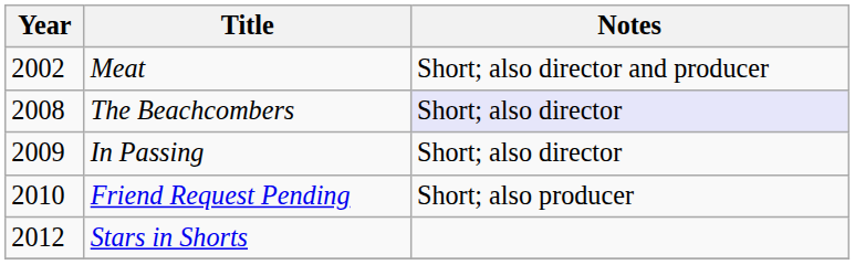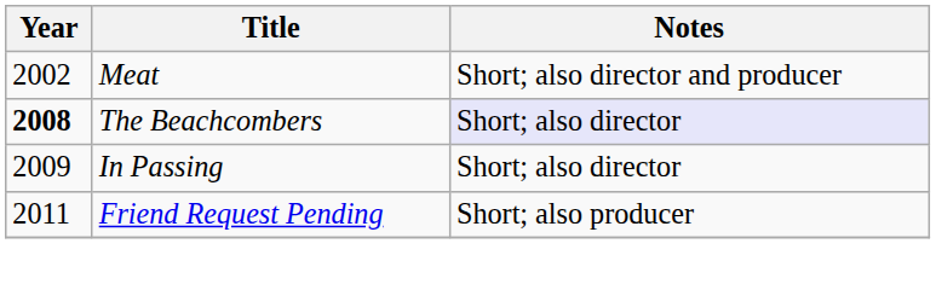 <table class="wikitable sortable" width=40%>
 <tr>
 <th>Year</th>
 <th>Title</th>
 <th>Notes</th>
 </tr>
 <tr>
 <td>2002</td>
 <td><em>Meat</em></td>
 <td>Short; also director and producer</td>
 </tr>
 <tr>
-<td>2008</td>
+<td><strong>2008</strong></td>
 <td><em>The Beachcombers</em></td>
 <td style="background: lavender;">Short; also director</td>
 </tr>
 <tr>
 <td>2009</td>
 <td><em>In Passing</em></td>
 <td>Short; also director</td>
 </tr>
 <tr>
-<td>2010</td>
+<td>2011</td>
 <td><em><a href='#'>Friend Request Pending</a></em></td>
 <td>Short; also producer</td>
 </tr>
 <tr>
-<td>2012</td>
-<td><em><a href='#'>Stars in Shorts</a></em></td>
-<td></td>
-</tr>
-<tr>
 </tr>
 </table>
